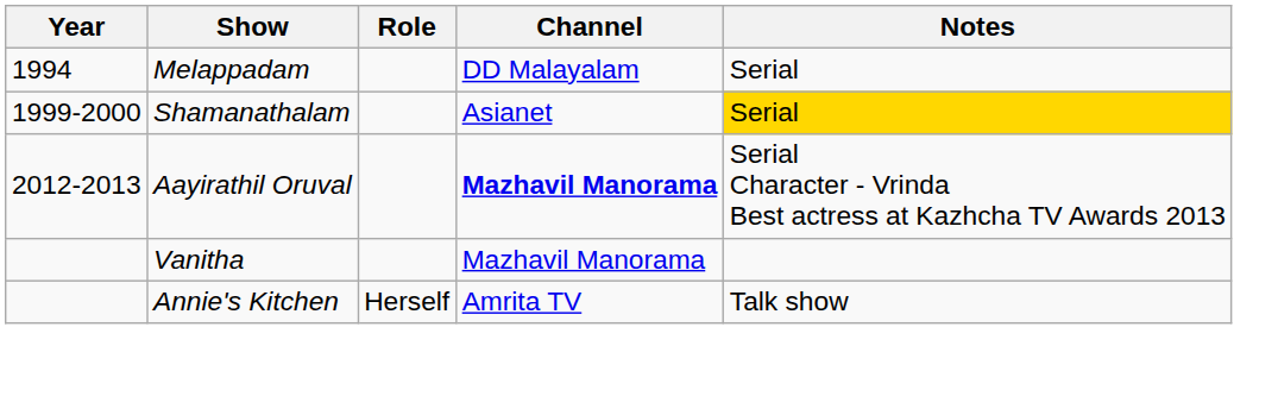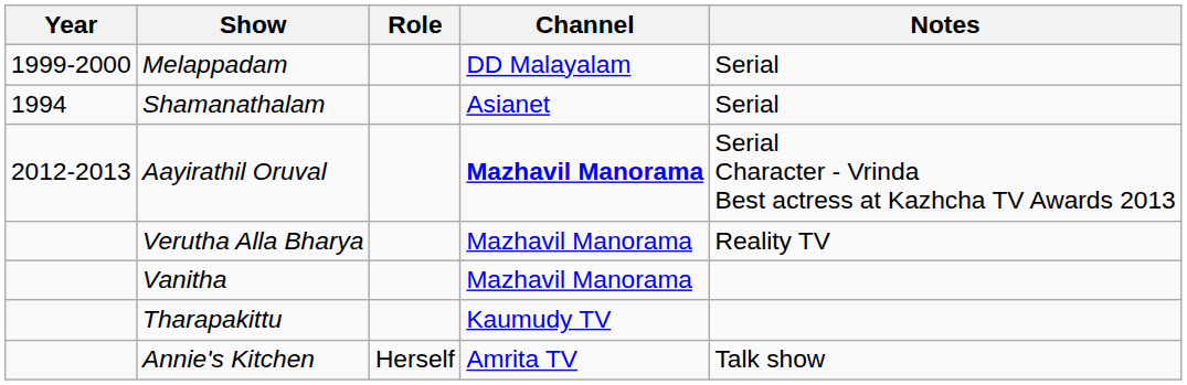 <table class="wikitable">
 <tr>
 <th>Year</th>
 <th>Show</th>
 <th>Role</th>
 <th>Channel</th>
 <th>Notes</th>
 </tr>
 <tr>
-<td>1994</td>
+<td>1999-2000</td>
 <td><em>Melappadam</em></td>
 <td></td>
 <td><a href='#'>DD Malayalam</a></td>
 <td>Serial</td>
 </tr>
 <tr>
-<td>1999-2000</td>
+<td>1994</td>
 <td><em>Shamanathalam</em></td>
 <td></td>
 <td><a href='#'>Asianet</a></td>
-<td style="background: gold;">Serial</td>
+<td>Serial</td>
 </tr>
 <tr>
 <td>2012-2013</td>
 <td><em>Aayirathil Oruval</em></td>
 <td></td>
 <td><strong><a href='#'>Mazhavil Manorama</a></strong></td>
 <td>Serial <br>Character - Vrinda <br>Best actress at Kazhcha TV Awards 2013</td>
 </tr>
 <tr>
 <td></td>
+<td><em>Verutha Alla Bharya</em></td>
+<td></td>
+<td><a href='#'>Mazhavil Manorama</a></td>
+<td>Reality TV</td>
+</tr>
+<tr>
+<td></td>
 <td><em>Vanitha</em></td>
 <td></td>
 <td><a href='#'>Mazhavil Manorama</a></td>
+<td></td>
+</tr>
+<tr>
+<td></td>
+<td><em>Tharapakittu</em></td>
+<td></td>
+<td><a href='#'>Kaumudy TV</a></td>
 <td></td>
 </tr>
 <tr>
 <td></td>
 <td><em> Annie's Kitchen</em></td>
 <td>Herself</td>
 <td><a href='#'>Amrita TV</a></td>
 <td>Talk show</td>
 </tr>
 </table>
